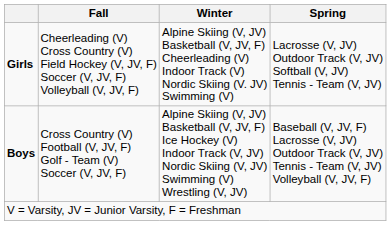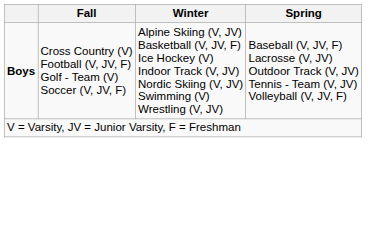 <table class="wikitable">
 <tr>
 <th></th>
 <th>Fall</th>
 <th>Winter</th>
 <th>Spring</th>
-</tr>
-<tr>
-<td><strong>Girls</strong></td>
-<td>Cheerleading (V)<br>Cross Country (V)<br>Field Hockey (V, JV, F)<br>Soccer (V, JV, F)<br>Volleyball (V, JV, F)</td>
-<td>Alpine Skiing (V, JV)<br>Basketball (V, JV, F)<br>Cheerleading (V)<br>Indoor Track (V)<br>Nordic Skiing (V. JV)<br>Swimming (V)</td>
-<td>Lacrosse (V, JV)<br>Outdoor Track (V, JV)<br>Softball (V, JV)<br>Tennis - Team (V, JV)</td>
 </tr>
 <tr>
 <td><strong>Boys</strong></td>
 <td>Cross Country (V)<br>Football (V, JV, F)<br>Golf - Team (V)<br>Soccer (V, JV, F)</td>
 <td>Alpine Skiing (V, JV)<br>Basketball (V, JV,  F)<br>Ice Hockey (V)<br>Indoor Track (V, JV)<br>Nordic Skiing (V, JV)<br>Swimming (V)<br>Wrestling (V, JV)</td>
 <td>Baseball (V, JV, F)<br>Lacrosse (V, JV)<br>Outdoor Track (V, JV)<br>Tennis - Team (V, JV)<br>Volleyball (V, JV, F)</td>
 </tr>
 <tr>
 <td colspan="4">V = Varsity, JV = Junior Varsity, F = Freshman</td>
 </tr>
 </table>
